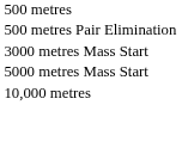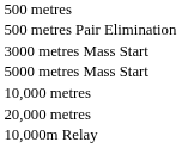 <table>
 <tr>
 <td>500 metres<br></td>
 <td></td>
 <td></td>
 <td></td>
 </tr>
 <tr>
 <td>500 metres Pair Elimination<br></td>
 <td></td>
 <td></td>
 <td></td>
 </tr>
 <tr>
 <td>3000 metres Mass Start<br></td>
 <td></td>
 <td></td>
 <td></td>
 </tr>
 <tr>
 <td>5000 metres Mass Start<br></td>
 <td></td>
 <td></td>
 <td></td>
 </tr>
 <tr>
 <td>10,000 metres<br></td>
 <td></td>
 <td></td>
 <td></td>
 </tr>
+<tr>
+<td>20,000 metres<br></td>
+<td></td>
+<td></td>
+<td></td>
+</tr>
+<tr>
+<td>10,000m Relay<br></td>
+<td></td>
+<td></td>
+<td></td>
+</tr>
 </table>
